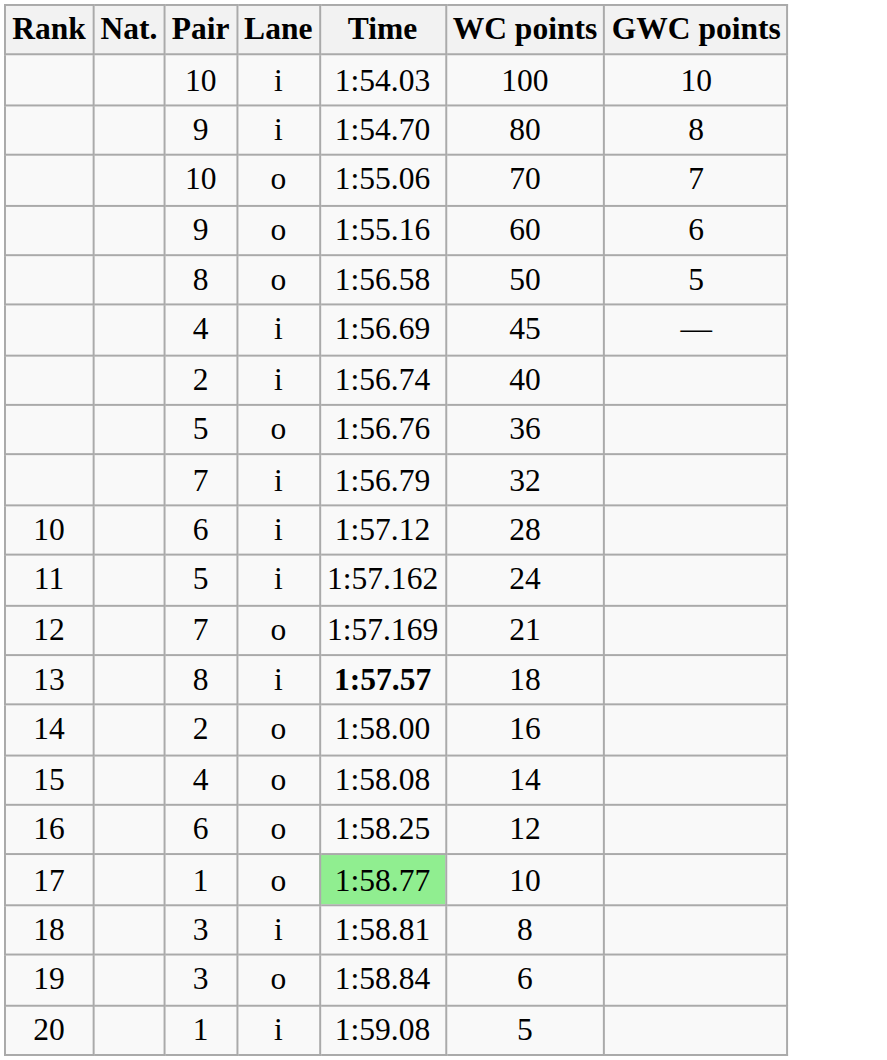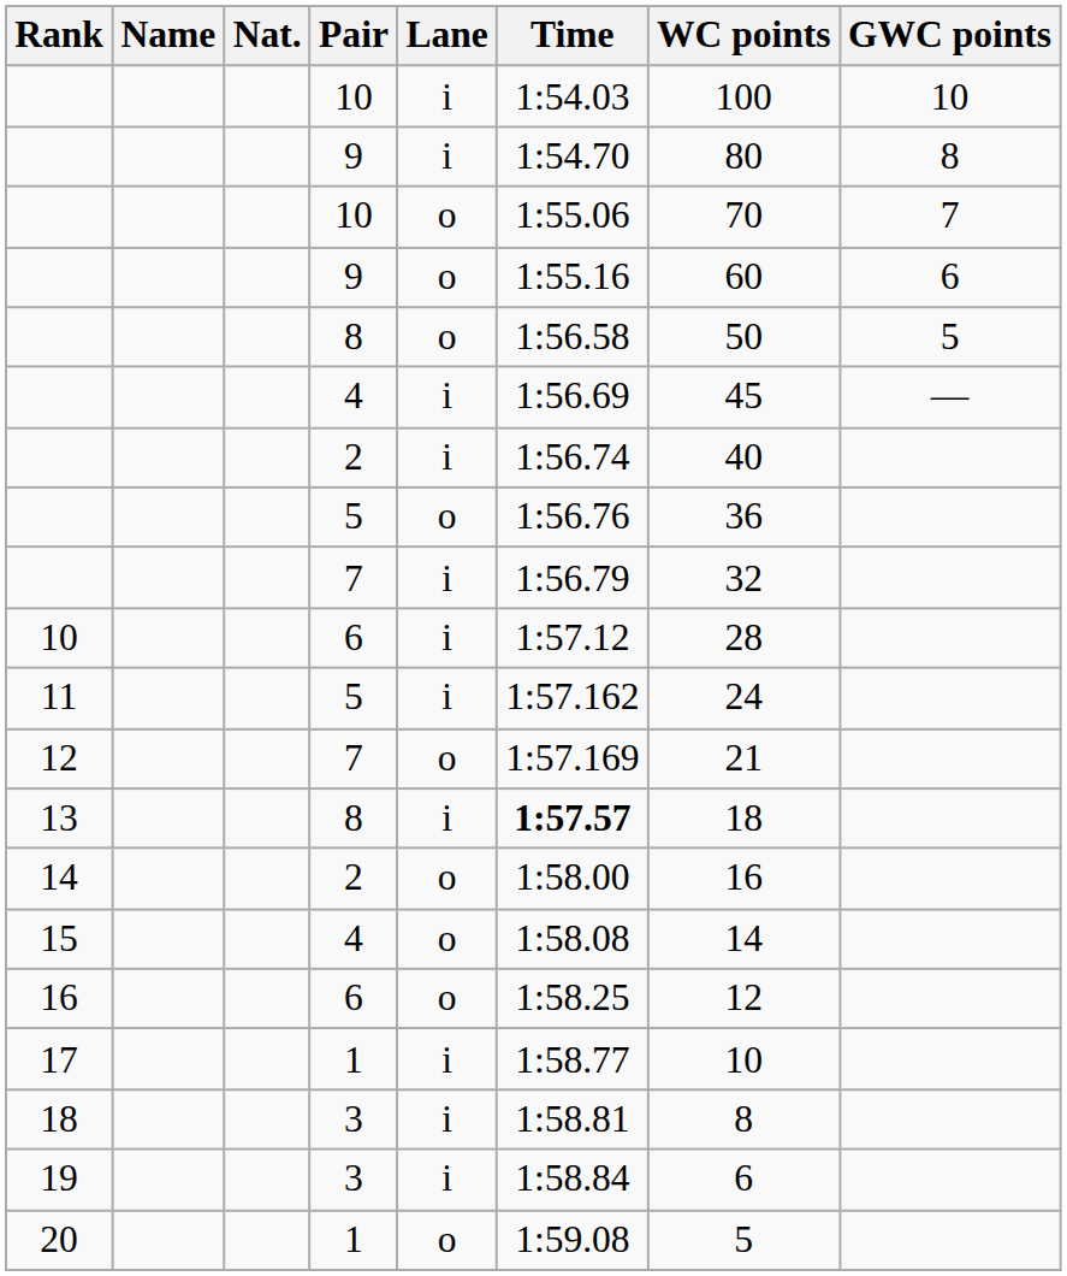 <table class="wikitable sortable" style="text-align:center">
 <tr>
 <th>Rank</th>
+<th>Name</th>
 <th>Nat.</th>
 <th>Pair</th>
 <th>Lane</th>
 <th>Time</th>
 <th>WC points</th>
 <th>GWC points</th>
 </tr>
 <tr>
 <td></td>
+<td align=left></td>
 <td></td>
 <td>10</td>
 <td>i</td>
 <td>1:54.03</td>
 <td>100</td>
 <td>10</td>
 </tr>
 <tr>
 <td></td>
+<td align=left></td>
 <td></td>
 <td>9</td>
 <td>i</td>
 <td>1:54.70</td>
 <td>80</td>
 <td>8</td>
 </tr>
 <tr>
 <td></td>
+<td align=left></td>
 <td></td>
 <td>10</td>
 <td>o</td>
 <td>1:55.06</td>
 <td>70</td>
 <td>7</td>
 </tr>
 <tr>
 <td></td>
+<td align=left></td>
 <td></td>
 <td>9</td>
 <td>o</td>
 <td>1:55.16</td>
 <td>60</td>
 <td>6</td>
 </tr>
 <tr>
 <td></td>
+<td align=left></td>
 <td></td>
 <td>8</td>
 <td>o</td>
 <td>1:56.58</td>
 <td>50</td>
 <td>5</td>
 </tr>
 <tr>
 <td></td>
+<td align=left></td>
 <td></td>
 <td>4</td>
 <td>i</td>
 <td>1:56.69</td>
 <td>45</td>
 <td>—</td>
 </tr>
 <tr>
 <td></td>
+<td align=left></td>
 <td></td>
 <td>2</td>
 <td>i</td>
 <td>1:56.74</td>
 <td>40</td>
 <td></td>
 </tr>
 <tr>
 <td></td>
+<td align=left></td>
 <td></td>
 <td>5</td>
 <td>o</td>
 <td>1:56.76</td>
 <td>36</td>
 <td></td>
 </tr>
 <tr>
 <td></td>
+<td align=left></td>
 <td></td>
 <td>7</td>
 <td>i</td>
 <td>1:56.79</td>
 <td>32</td>
 <td></td>
 </tr>
 <tr>
 <td>10</td>
+<td align=left></td>
 <td></td>
 <td>6</td>
 <td>i</td>
 <td>1:57.12</td>
 <td>28</td>
 <td></td>
 </tr>
 <tr>
 <td>11</td>
+<td align=left></td>
 <td></td>
 <td>5</td>
 <td>i</td>
 <td>1:57.162</td>
 <td>24</td>
 <td></td>
 </tr>
 <tr>
 <td>12</td>
+<td align=left></td>
 <td></td>
 <td>7</td>
 <td>o</td>
 <td>1:57.169</td>
 <td>21</td>
 <td></td>
 </tr>
 <tr>
 <td>13</td>
+<td align=left></td>
 <td></td>
 <td>8</td>
 <td>i</td>
 <td><strong>1:57.57</strong></td>
 <td>18</td>
 <td></td>
 </tr>
 <tr>
 <td>14</td>
+<td align=left></td>
 <td></td>
 <td>2</td>
 <td>o</td>
 <td>1:58.00</td>
 <td>16</td>
 <td></td>
 </tr>
 <tr>
 <td>15</td>
+<td align=left></td>
 <td></td>
 <td>4</td>
 <td>o</td>
 <td>1:58.08</td>
 <td>14</td>
 <td></td>
 </tr>
 <tr>
 <td>16</td>
+<td align=left></td>
 <td></td>
 <td>6</td>
 <td>o</td>
 <td>1:58.25</td>
 <td>12</td>
 <td></td>
 </tr>
 <tr>
 <td>17</td>
+<td align=left></td>
 <td></td>
 <td>1</td>
-<td>o</td>
-<td style="background: lightgreen;">1:58.77</td>
+<td>i</td>
+<td>1:58.77</td>
 <td>10</td>
 <td></td>
 </tr>
 <tr>
 <td>18</td>
+<td align=left></td>
 <td></td>
 <td>3</td>
 <td>i</td>
 <td>1:58.81</td>
 <td>8</td>
 <td></td>
 </tr>
 <tr>
 <td>19</td>
+<td align=left></td>
 <td></td>
 <td>3</td>
-<td>o</td>
+<td>i</td>
 <td>1:58.84</td>
 <td>6</td>
 <td></td>
 </tr>
 <tr>
 <td>20</td>
+<td align=left></td>
 <td></td>
 <td>1</td>
-<td>i</td>
+<td>o</td>
 <td>1:59.08</td>
 <td>5</td>
 <td></td>
 </tr>
 </table>
